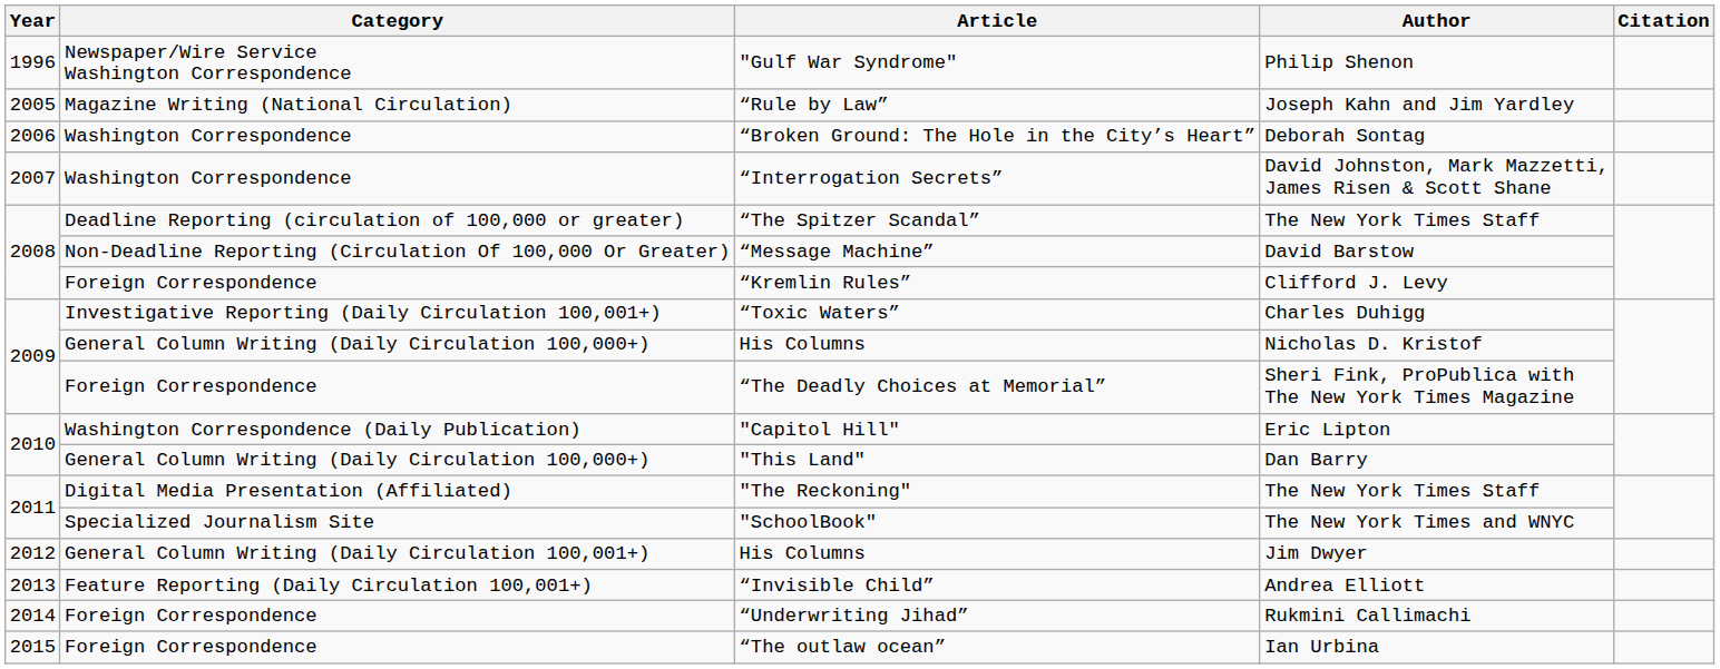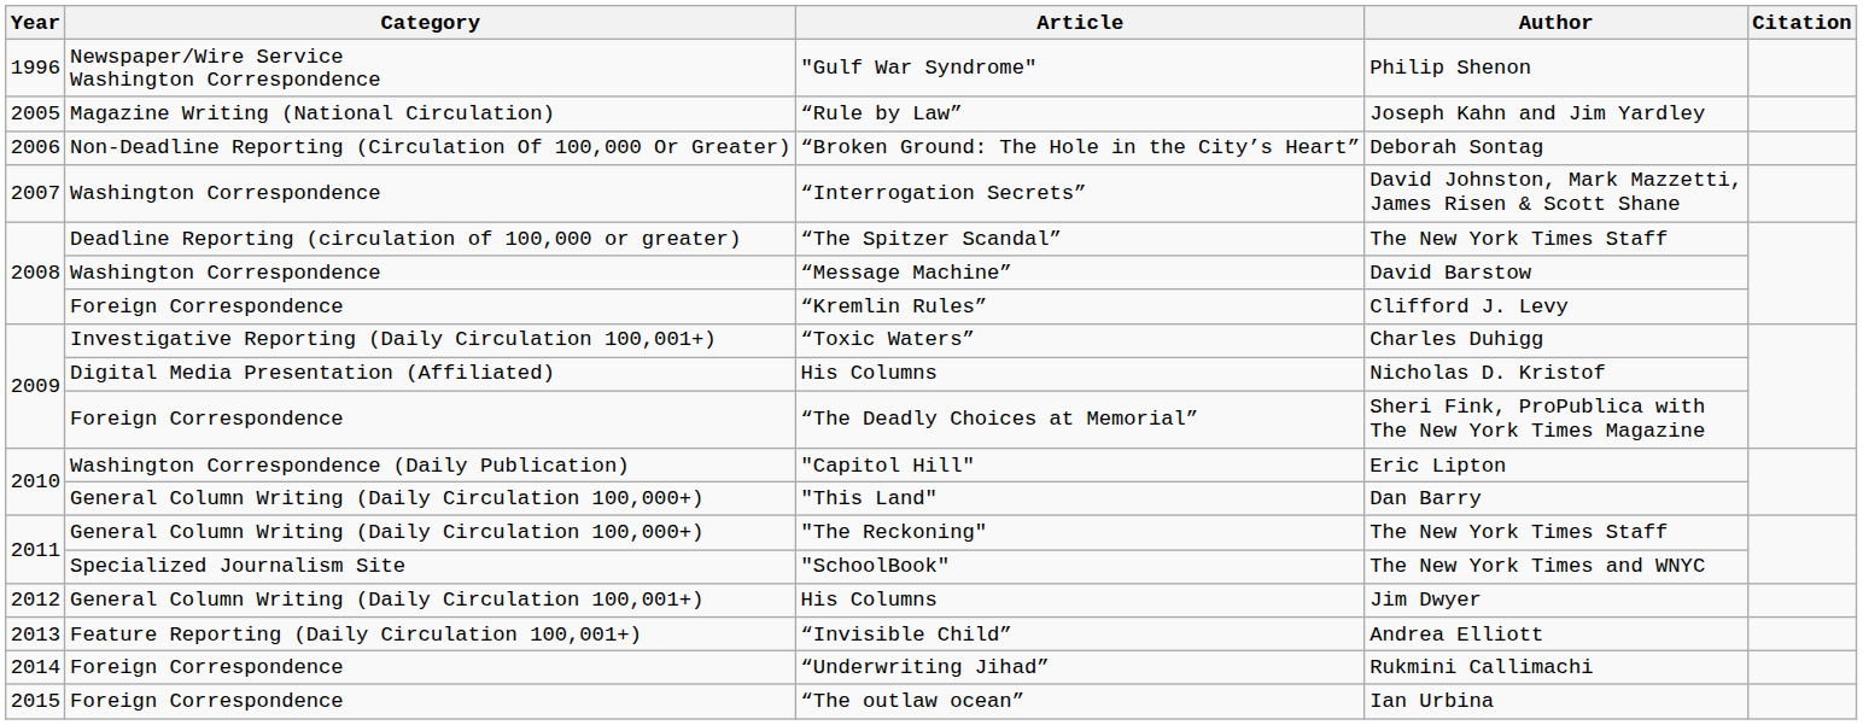 <table class="wikitable">
 <tr>
 <th>Year</th>
 <th>Category</th>
 <th>Article</th>
 <th>Author</th>
 <th>Citation</th>
 </tr>
 <tr>
 <td>1996</td>
 <td>Newspaper/Wire Service<br>Washington Correspondence</td>
 <td>"Gulf War Syndrome"</td>
 <td>Philip Shenon</td>
 <td></td>
 </tr>
 <tr>
 <td>2005</td>
 <td>Magazine Writing (National Circulation)</td>
 <td>“Rule by Law”</td>
 <td>Joseph Kahn and Jim Yardley</td>
 <td></td>
 </tr>
 <tr>
 <td>2006</td>
-<td>Washington Correspondence</td>
+<td>Non-Deadline Reporting (Circulation Of 100,000 Or Greater)</td>
 <td>“Broken Ground: The Hole in the City’s Heart”</td>
 <td>Deborah Sontag</td>
 <td></td>
 </tr>
 <tr>
 <td>2007</td>
 <td>Washington Correspondence</td>
 <td>“Interrogation Secrets”</td>
 <td>David Johnston, Mark Mazzetti,<br>James Risen & Scott Shane</td>
 <td></td>
 </tr>
 <tr>
 <td rowspan="3">2008</td>
 <td>Deadline Reporting (circulation of 100,000 or greater)</td>
 <td>“The Spitzer Scandal”</td>
 <td>The New York Times Staff</td>
 <td rowspan="3"></td>
 </tr>
 <tr>
-<td>Non-Deadline Reporting (Circulation Of 100,000 Or Greater)</td>
+<td>Washington Correspondence</td>
 <td>“Message Machine”</td>
 <td>David Barstow</td>
 </tr>
 <tr>
 <td>Foreign Correspondence</td>
 <td>“Kremlin Rules”</td>
 <td>Clifford J. Levy</td>
 </tr>
 <tr>
 <td rowspan="3">2009</td>
 <td>Investigative Reporting (Daily Circulation 100,001+)</td>
 <td>“Toxic Waters”</td>
 <td>Charles Duhigg</td>
 <td rowspan="3"></td>
 </tr>
 <tr>
-<td>General Column Writing (Daily Circulation 100,000+)</td>
+<td>Digital Media Presentation (Affiliated)</td>
 <td>His Columns</td>
 <td>Nicholas D. Kristof</td>
 </tr>
 <tr>
 <td>Foreign Correspondence</td>
 <td>“The Deadly Choices at Memorial”</td>
 <td>Sheri Fink, ProPublica with<br>The New York Times Magazine</td>
 </tr>
 <tr>
 <td rowspan="2">2010</td>
 <td>Washington Correspondence (Daily Publication)</td>
 <td>"Capitol Hill"</td>
 <td>Eric Lipton</td>
 <td rowspan="2"></td>
 </tr>
 <tr>
 <td>General Column Writing (Daily Circulation 100,000+)</td>
 <td>"This Land"</td>
 <td>Dan Barry</td>
 </tr>
 <tr>
 <td rowspan="2">2011</td>
-<td>Digital Media Presentation (Affiliated)</td>
+<td>General Column Writing (Daily Circulation 100,000+)</td>
 <td>"The Reckoning"</td>
 <td>The New York Times Staff</td>
 <td rowspan="2"></td>
 </tr>
 <tr>
 <td>Specialized Journalism Site</td>
 <td>"SchoolBook"</td>
 <td>The New York Times and WNYC</td>
 </tr>
 <tr>
 <td>2012</td>
 <td>General Column Writing (Daily Circulation 100,001+)</td>
 <td>His Columns</td>
 <td>Jim Dwyer</td>
 <td></td>
 </tr>
 <tr>
 <td>2013</td>
 <td>Feature Reporting (Daily Circulation 100,001+)</td>
 <td>“Invisible Child”</td>
 <td>Andrea Elliott</td>
 <td></td>
 </tr>
 <tr>
 <td>2014</td>
 <td>Foreign Correspondence</td>
 <td>“Underwriting Jihad”</td>
 <td>Rukmini Callimachi</td>
 <td></td>
 </tr>
 <tr>
 <td>2015</td>
 <td>Foreign Correspondence</td>
 <td>“The outlaw ocean”</td>
 <td>Ian Urbina</td>
 <td></td>
 </tr>
 </table>
